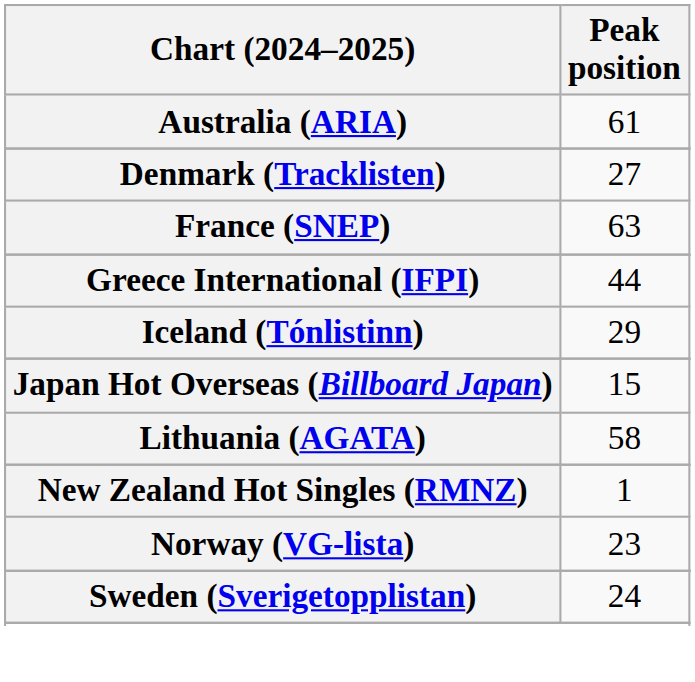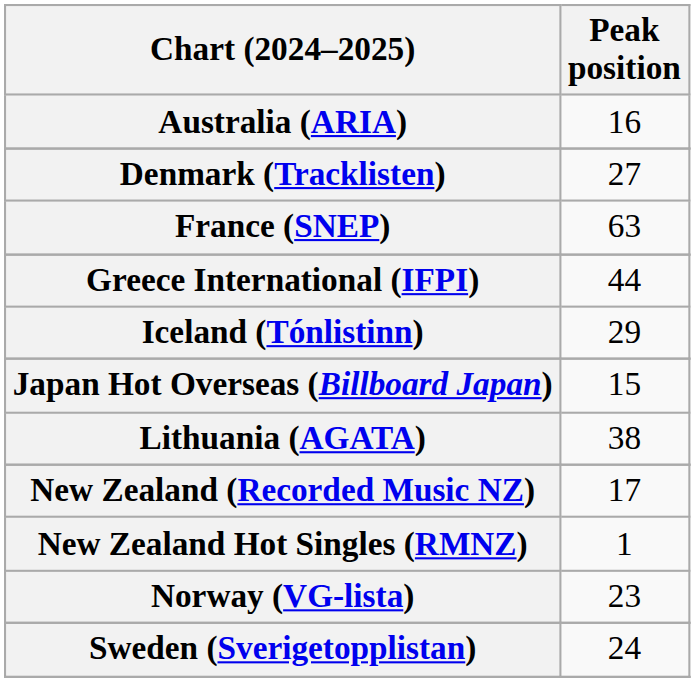 <table class="wikitable sortable plainrowheaders" style="text-align:center">
 <tr>
 <th scope="col">Chart (2024–2025)</th>
 <th scope="col">Peak<br>position</th>
 </tr>
 <tr>
 <th scope="row">Australia (<a href='#'>ARIA</a>)</th>
-<td>61</td>
+<td>16</td>
 </tr>
 <tr>
 </tr>
 <tr>
 </tr>
 <tr>
 </tr>
 <tr>
 </tr>
 <tr>
 </tr>
 <tr>
 <th scope="row">Denmark (<a href='#'>Tracklisten</a>)</th>
 <td>27</td>
 </tr>
 <tr>
 <th scope="row">France (<a href='#'>SNEP</a>)</th>
 <td>63</td>
 </tr>
 <tr>
 </tr>
 <tr>
 <th scope="row">Greece International (<a href='#'>IFPI</a>)</th>
 <td>44</td>
 </tr>
 <tr>
 <th scope="row">Iceland (<a href='#'>Tónlistinn</a>)</th>
 <td>29</td>
 </tr>
 <tr>
 </tr>
 <tr>
 <th scope="row">Japan Hot Overseas (<em><a href='#'>Billboard Japan</a></em>)</th>
 <td>15</td>
 </tr>
 <tr>
 <th scope="row">Lithuania (<a href='#'>AGATA</a>)</th>
-<td>58</td>
+<td>38</td>
 </tr>
 <tr>
+</tr>
+<tr>
+<th scope="row">New Zealand (<a href='#'>Recorded Music NZ</a>)</th>
+<td>17</td>
 </tr>
 <tr>
 <th scope="row">New Zealand Hot Singles (<a href='#'>RMNZ</a>)</th>
 <td>1</td>
 </tr>
 <tr>
 <th scope="row">Norway (<a href='#'>VG-lista</a>)</th>
 <td>23</td>
 </tr>
 <tr>
 </tr>
 <tr>
 <th scope="row">Sweden (<a href='#'>Sverigetopplistan</a>)</th>
 <td>24</td>
 </tr>
 <tr>
 </tr>
 <tr>
 </tr>
 <tr>
 </tr>
 <tr>
 </tr>
 <tr>
 </tr>
 <tr>
 </tr>
 <tr>
 </tr>
 </table>
